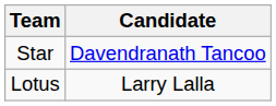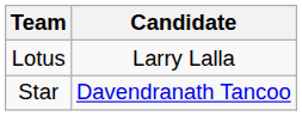 <table class="wikitable" style="text-align:center">
 <tr>
 <th>Team</th>
 <th>Candidate</th>
 </tr>
 <tr>
+<td>Lotus</td>
+<td>Larry Lalla</td>
+</tr>
+<tr>
 <td>Star</td>
 <td><a href='#'>Davendranath Tancoo</a></td>
 </tr>
-<tr>
-<td>Lotus</td>
-<td>Larry Lalla</td>
-</tr>
 </table>
